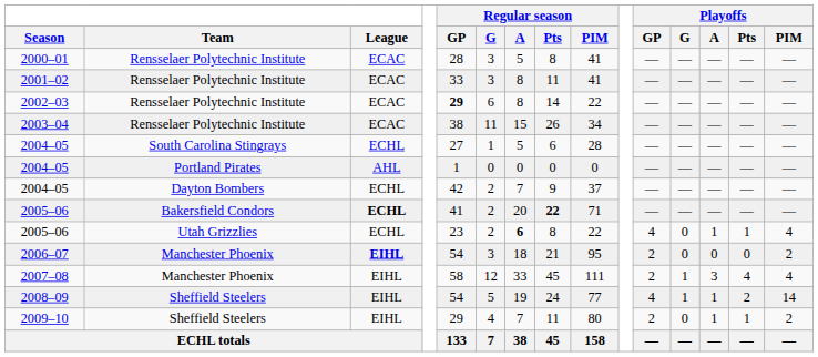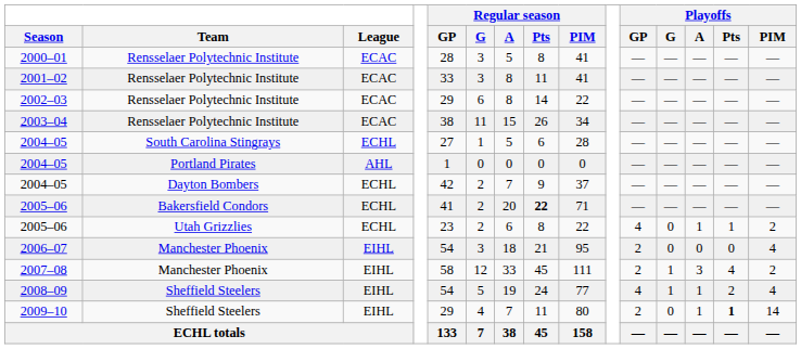 <table class="wikitable"| BORDER="0" CELLPADDING="1" CELLSPACING="0" width="75%" style="text-align:center">
 <tr style="background:#e0e0e0;">
 <th colspan="3" style="background:#fff;"> </th>
 <th rowspan="99" style="background:#fff;"> </th>
 <th colspan="5"><a href='#'>Regular season</a></th>
 <th rowspan="99" style="background:#fff;"> </th>
 <th colspan="5"><a href='#'>Playoffs</a></th>
 </tr>
 <tr style="background:#e0e0e0;">
 <th><a href='#'>Season</a></th>
 <th>Team</th>
 <th>League</th>
 <th>GP</th>
 <th><a href='#'>G</a></th>
 <th><a href='#'>A</a></th>
 <th><a href='#'>Pts</a></th>
 <th><a href='#'>PIM</a></th>
 <th>GP</th>
 <th>G</th>
 <th>A</th>
 <th>Pts</th>
 <th>PIM</th>
 </tr>
 <tr style="text-align:center;">
 <td><a href='#'>2000–01</a></td>
 <td><a href='#'>Rensselaer Polytechnic Institute</a></td>
 <td><a href='#'>ECAC</a></td>
 <td>28</td>
 <td>3</td>
 <td>5</td>
 <td>8</td>
 <td>41</td>
 <td>—</td>
 <td>—</td>
 <td>—</td>
 <td>—</td>
 <td>—</td>
 </tr>
 <tr style="text-align:center; background:#f0f0f0;">
 <td><a href='#'>2001–02</a></td>
 <td>Rensselaer Polytechnic Institute</td>
 <td>ECAC</td>
 <td>33</td>
 <td>3</td>
 <td>8</td>
 <td>11</td>
 <td>41</td>
 <td>—</td>
 <td>—</td>
 <td>—</td>
 <td>—</td>
 <td>—</td>
 </tr>
 <tr style="text-align:center;">
 <td><a href='#'>2002–03</a></td>
 <td>Rensselaer Polytechnic Institute</td>
 <td>ECAC</td>
-<td><strong>29</strong></td>
+<td>29</td>
 <td>6</td>
 <td>8</td>
 <td>14</td>
 <td>22</td>
 <td>—</td>
 <td>—</td>
 <td>—</td>
 <td>—</td>
 <td>—</td>
 </tr>
 <tr style="text-align:center; background:#f0f0f0;">
 <td><a href='#'>2003–04</a></td>
 <td>Rensselaer Polytechnic Institute</td>
 <td>ECAC</td>
 <td>38</td>
 <td>11</td>
 <td>15</td>
 <td>26</td>
 <td>34</td>
 <td>—</td>
 <td>—</td>
 <td>—</td>
 <td>—</td>
 <td>—</td>
 </tr>
 <tr style="text-align:center;">
 <td><a href='#'>2004–05</a></td>
 <td><a href='#'>South Carolina Stingrays</a></td>
 <td><a href='#'>ECHL</a></td>
 <td>27</td>
 <td>1</td>
 <td>5</td>
 <td>6</td>
 <td>28</td>
 <td>—</td>
 <td>—</td>
 <td>—</td>
 <td>—</td>
 <td>—</td>
 </tr>
 <tr style="text-align:center; background:#f0f0f0;">
 <td><a href='#'>2004–05</a></td>
 <td><a href='#'>Portland Pirates</a></td>
 <td><a href='#'>AHL</a></td>
 <td>1</td>
 <td>0</td>
 <td>0</td>
 <td>0</td>
 <td>0</td>
 <td>—</td>
 <td>—</td>
 <td>—</td>
 <td>—</td>
 <td>—</td>
 </tr>
 <tr style="text-align:center;">
 <td>2004–05</td>
 <td><a href='#'>Dayton Bombers</a></td>
 <td>ECHL</td>
 <td>42</td>
 <td>2</td>
 <td>7</td>
 <td>9</td>
 <td>37</td>
 <td>—</td>
 <td>—</td>
 <td>—</td>
 <td>—</td>
 <td>—</td>
 </tr>
 <tr style="text-align:center; background:#f0f0f0;">
 <td><a href='#'>2005–06</a></td>
 <td><a href='#'>Bakersfield Condors</a></td>
-<td><strong>ECHL</strong></td>
+<td>ECHL</td>
 <td>41</td>
 <td>2</td>
 <td>20</td>
 <td><strong>22</strong></td>
 <td>71</td>
 <td>—</td>
 <td>—</td>
 <td>—</td>
 <td>—</td>
 <td>—</td>
 </tr>
 <tr style="text-align:center;">
 <td>2005–06</td>
 <td><a href='#'>Utah Grizzlies</a></td>
 <td>ECHL</td>
 <td>23</td>
 <td>2</td>
-<td><strong>6</strong></td>
+<td>6</td>
 <td>8</td>
 <td>22</td>
 <td>4</td>
 <td>0</td>
 <td>1</td>
 <td>1</td>
-<td>4</td>
+<td>2</td>
 </tr>
 <tr style="text-align:center; background:#f0f0f0;">
 <td><a href='#'>2006–07</a></td>
 <td><a href='#'>Manchester Phoenix</a></td>
-<td><strong><a href='#'>EIHL</a></strong></td>
+<td><a href='#'>EIHL</a></td>
 <td>54</td>
 <td>3</td>
 <td>18</td>
 <td>21</td>
 <td>95</td>
 <td>2</td>
 <td>0</td>
 <td>0</td>
 <td>0</td>
-<td>2</td>
+<td>4</td>
 </tr>
 <tr style="text-align:center;">
 <td><a href='#'>2007–08</a></td>
 <td>Manchester Phoenix</td>
 <td>EIHL</td>
 <td>58</td>
 <td>12</td>
 <td>33</td>
 <td>45</td>
 <td>111</td>
 <td>2</td>
 <td>1</td>
 <td>3</td>
 <td>4</td>
-<td>4</td>
+<td>2</td>
 </tr>
 <tr style="text-align:center; background:#f0f0f0;">
 <td><a href='#'>2008–09</a></td>
 <td><a href='#'>Sheffield Steelers</a></td>
 <td>EIHL</td>
 <td>54</td>
 <td>5</td>
 <td>19</td>
 <td>24</td>
 <td>77</td>
 <td>4</td>
 <td>1</td>
 <td>1</td>
 <td>2</td>
-<td>14</td>
+<td>4</td>
 </tr>
 <tr style="text-align:center;">
 <td><a href='#'>2009–10</a></td>
 <td>Sheffield Steelers</td>
 <td>EIHL</td>
 <td>29</td>
 <td>4</td>
 <td>7</td>
 <td>11</td>
 <td>80</td>
 <td>2</td>
 <td>0</td>
 <td>1</td>
-<td>1</td>
-<td>2</td>
+<td><strong>1</strong></td>
+<td>14</td>
 </tr>
 <tr style="background:#e0e0e0;">
 <th colspan="3">ECHL totals</th>
 <th>133</th>
 <th>7</th>
 <th>38</th>
 <th>45</th>
 <th>158</th>
 <th>—</th>
 <th>—</th>
 <th>—</th>
 <th>—</th>
 <th>—</th>
 </tr>
 </table>
